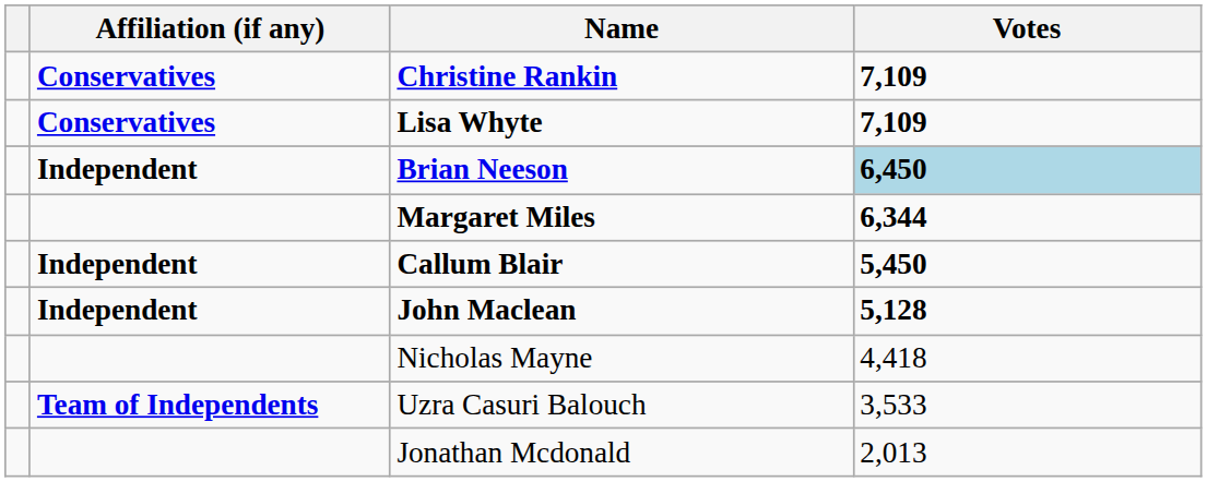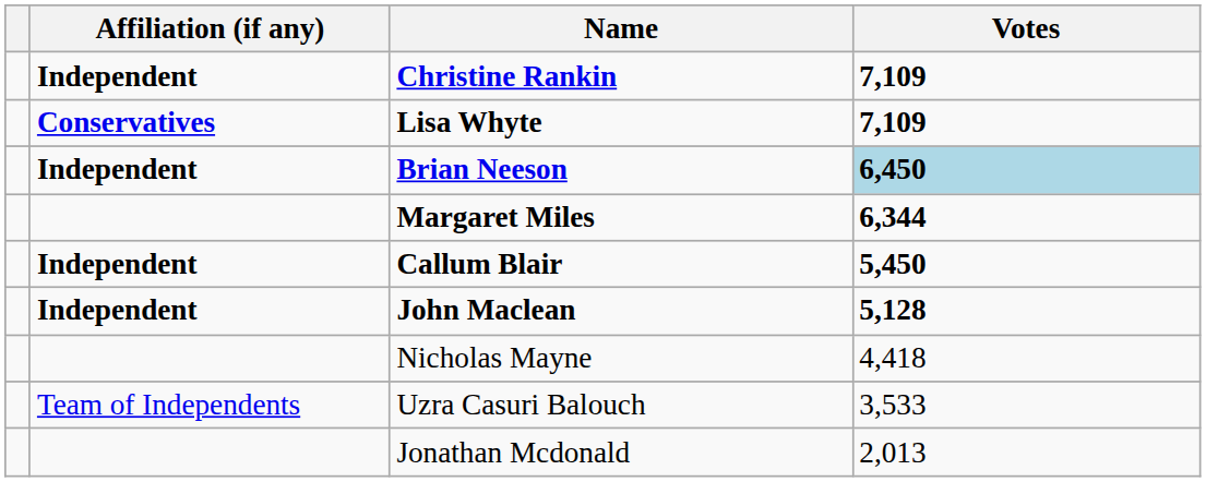 <table class="wikitable" style="width:51%;">
 <tr>
 <th style="width:1%;"></th>
 <th style="width:15%;">Affiliation (if any)</th>
 <th style="width:20%;">Name</th>
 <th style="width:15%;">Votes</th>
 </tr>
 <tr>
 <td bgcolor=></td>
-<td><strong><a href='#'>Conservatives</a></strong></td>
+<td><strong>Independent</strong></td>
 <td><strong><a href='#'>Christine Rankin</a></strong></td>
 <td><strong>7,109</strong></td>
 </tr>
 <tr>
 <td bgcolor=></td>
 <td><strong><a href='#'>Conservatives</a></strong></td>
 <td><strong>Lisa Whyte</strong></td>
 <td><strong>7,109</strong></td>
 </tr>
 <tr>
 <td bgcolor=></td>
 <td><strong>Independent</strong></td>
 <td><strong><a href='#'>Brian Neeson</a></strong></td>
 <td style="background: lightblue;"><strong>6,450</strong></td>
 </tr>
 <tr>
 <td bgcolor=></td>
 <td></td>
 <td><strong>Margaret Miles</strong></td>
 <td><strong>6,344</strong></td>
 </tr>
 <tr>
 <td bgcolor=></td>
 <td><strong>Independent</strong></td>
 <td><strong>Callum Blair</strong></td>
 <td><strong>5,450</strong></td>
 </tr>
 <tr>
 <td bgcolor=></td>
 <td><strong>Independent</strong></td>
 <td><strong>John Maclean</strong></td>
 <td><strong>5,128</strong></td>
 </tr>
 <tr>
 <td bgcolor=></td>
 <td></td>
 <td>Nicholas Mayne</td>
 <td>4,418</td>
 </tr>
 <tr>
 <td bgcolor=></td>
-<td><strong><a href='#'>Team of Independents</a></strong></td>
+<td><a href='#'>Team of Independents</a></td>
 <td>Uzra Casuri Balouch</td>
 <td>3,533</td>
 </tr>
 <tr>
 <td bgcolor=></td>
 <td></td>
 <td>Jonathan Mcdonald</td>
 <td>2,013</td>
 </tr>
 </table>
